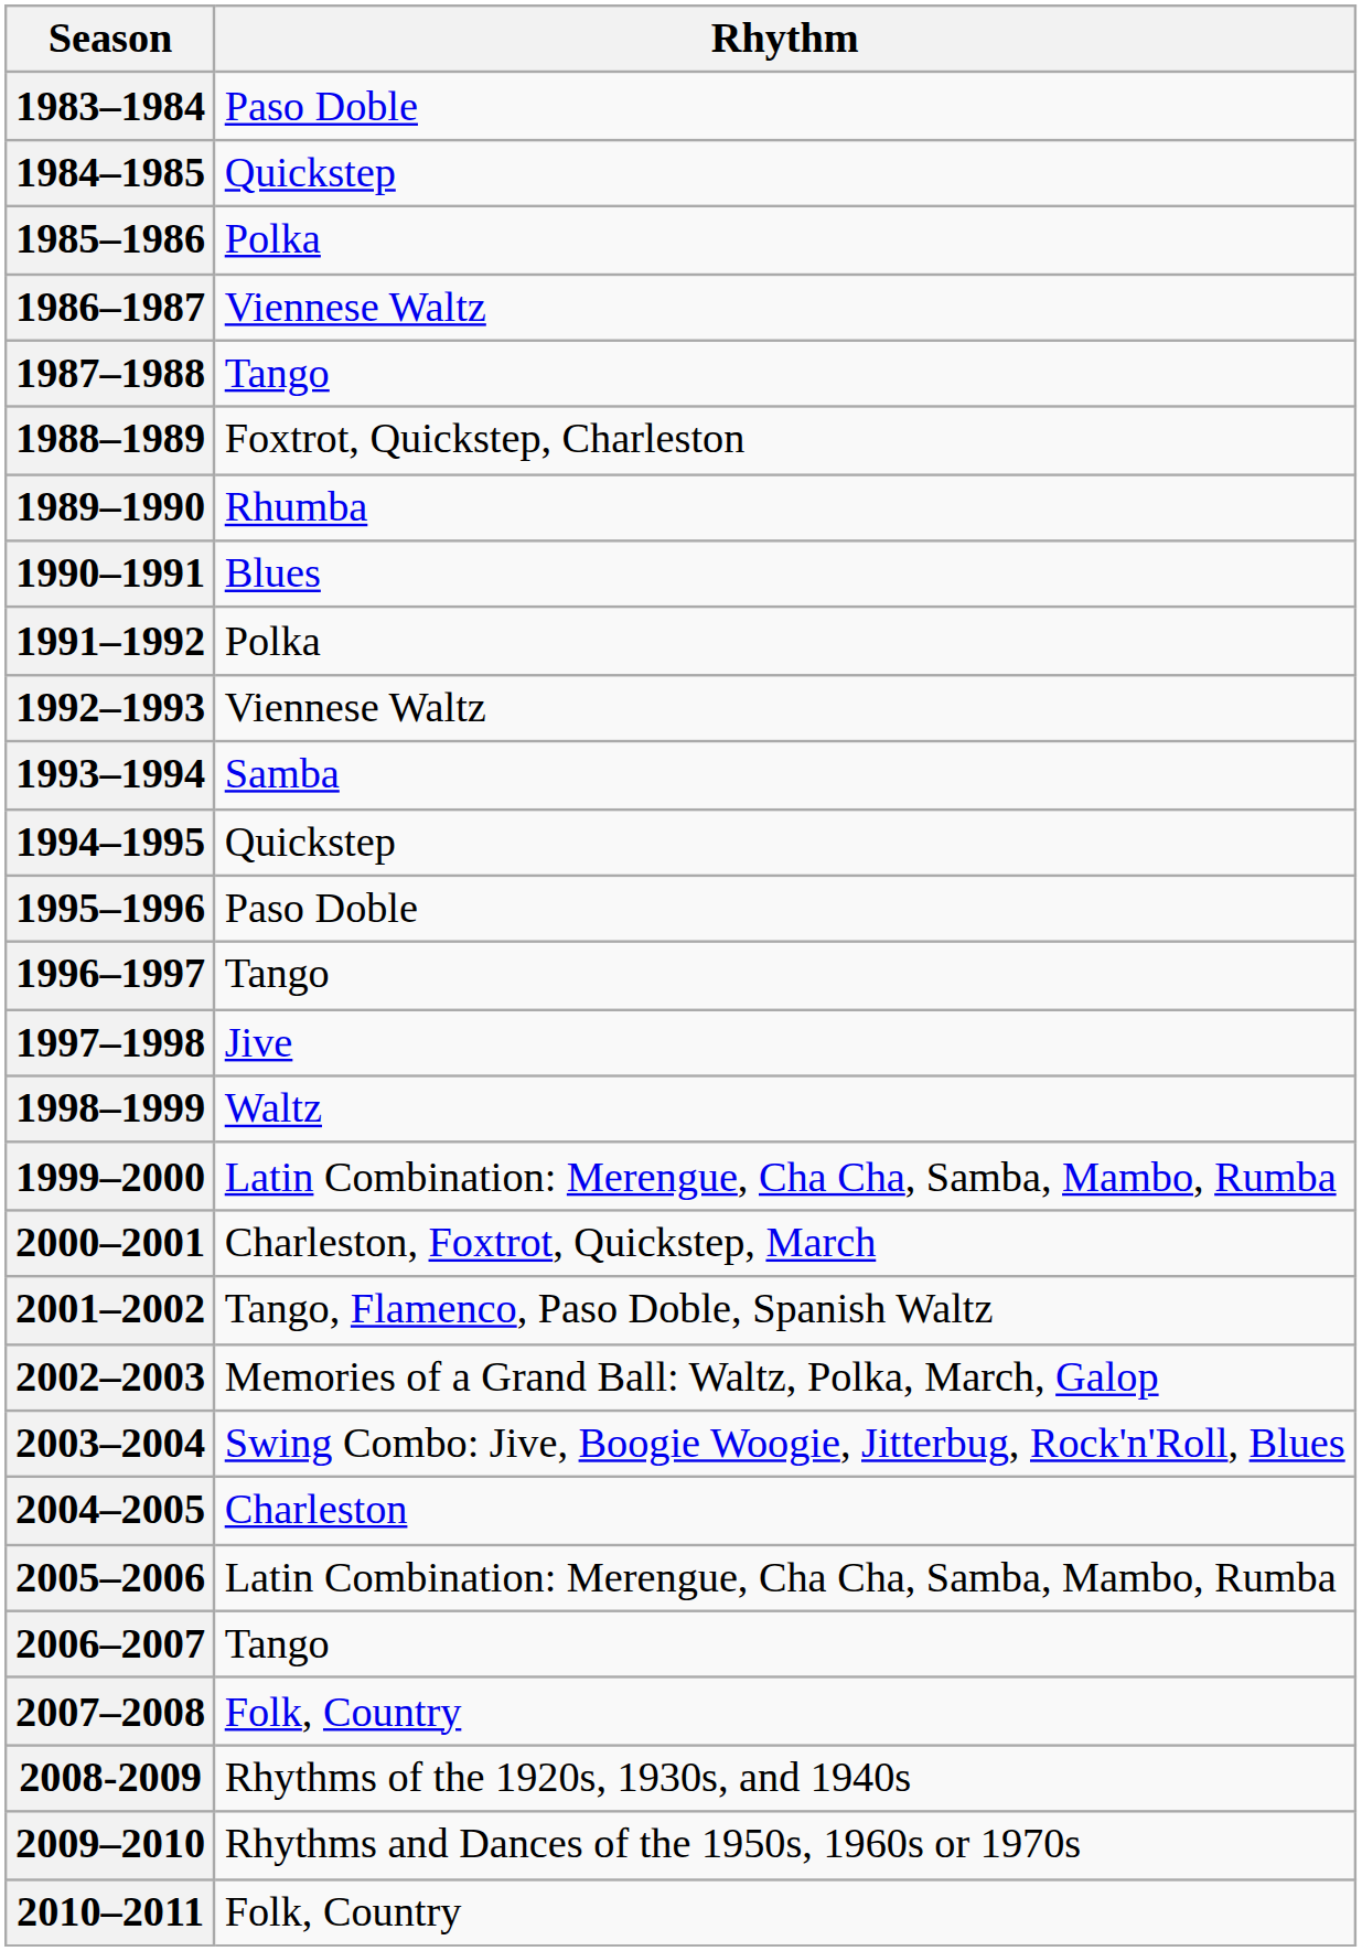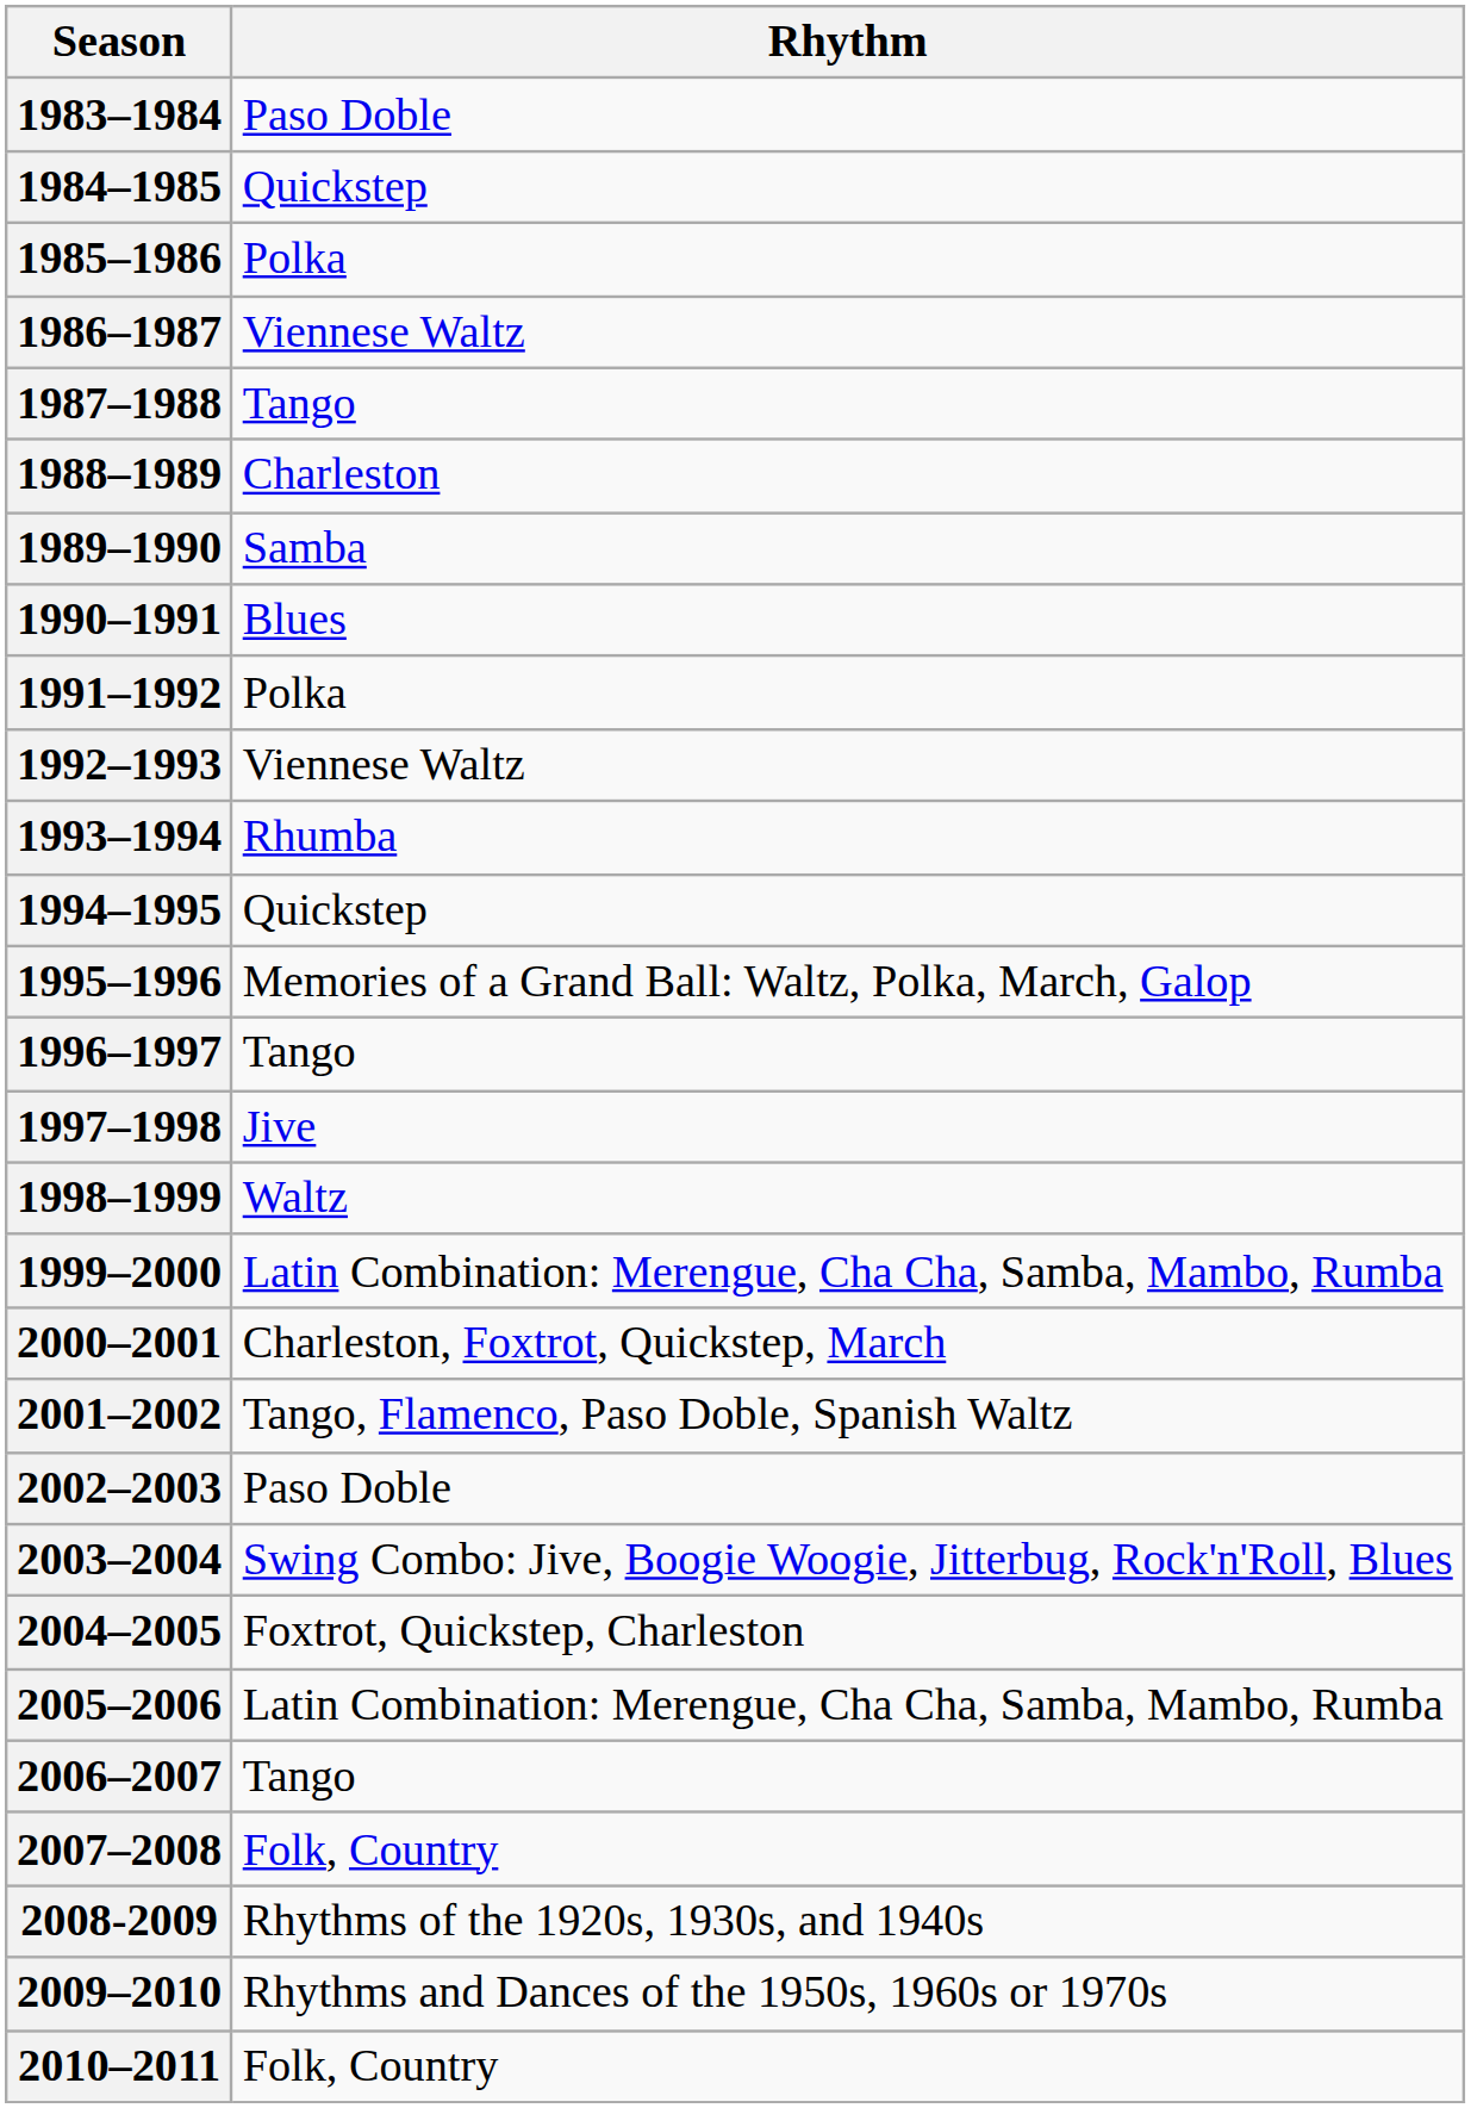 <table class="wikitable">
 <tr>
 <th>Season</th>
 <th>Rhythm</th>
 </tr>
 <tr>
 <th>1983–1984</th>
 <td><a href='#'>Paso Doble</a></td>
 </tr>
 <tr>
 <th>1984–1985</th>
 <td><a href='#'>Quickstep</a></td>
 </tr>
 <tr>
 <th>1985–1986</th>
 <td><a href='#'>Polka</a></td>
 </tr>
 <tr>
 <th>1986–1987</th>
 <td><a href='#'>Viennese Waltz</a></td>
 </tr>
 <tr>
 <th>1987–1988</th>
 <td><a href='#'>Tango</a></td>
 </tr>
 <tr>
 <th>1988–1989</th>
-<td>Foxtrot, Quickstep, Charleston</td>
+<td><a href='#'>Charleston</a></td>
 </tr>
 <tr>
 <th>1989–1990</th>
-<td><a href='#'>Rhumba</a></td>
+<td><a href='#'>Samba</a></td>
 </tr>
 <tr>
 <th>1990–1991</th>
 <td><a href='#'>Blues</a></td>
 </tr>
 <tr>
 <th>1991–1992</th>
 <td>Polka</td>
 </tr>
 <tr>
 <th>1992–1993</th>
 <td>Viennese Waltz</td>
 </tr>
 <tr>
 <th>1993–1994</th>
-<td><a href='#'>Samba</a></td>
+<td><a href='#'>Rhumba</a></td>
 </tr>
 <tr>
 <th>1994–1995</th>
 <td>Quickstep</td>
 </tr>
 <tr>
 <th>1995–1996</th>
-<td>Paso Doble</td>
+<td>Memories of a Grand Ball: Waltz, Polka, March, <a href='#'>Galop</a></td>
 </tr>
 <tr>
 <th>1996–1997</th>
 <td>Tango</td>
 </tr>
 <tr>
 <th>1997–1998</th>
 <td><a href='#'>Jive</a></td>
 </tr>
 <tr>
 <th>1998–1999</th>
 <td><a href='#'>Waltz</a></td>
 </tr>
 <tr>
 <th>1999–2000</th>
 <td><a href='#'>Latin</a> Combination: <a href='#'>Merengue</a>, <a href='#'>Cha Cha</a>, Samba, <a href='#'>Mambo</a>, <a href='#'>Rumba</a></td>
 </tr>
 <tr>
 <th>2000–2001</th>
 <td>Charleston, <a href='#'>Foxtrot</a>, Quickstep, <a href='#'>March</a></td>
 </tr>
 <tr>
 <th>2001–2002</th>
 <td>Tango, <a href='#'>Flamenco</a>, Paso Doble, Spanish Waltz</td>
 </tr>
 <tr>
 <th>2002–2003</th>
-<td>Memories of a Grand Ball: Waltz, Polka, March, <a href='#'>Galop</a></td>
+<td>Paso Doble</td>
 </tr>
 <tr>
 <th>2003–2004</th>
 <td><a href='#'>Swing</a> Combo: Jive, <a href='#'>Boogie Woogie</a>, <a href='#'>Jitterbug</a>, <a href='#'>Rock'n'Roll</a>, <a href='#'>Blues</a></td>
 </tr>
 <tr>
 <th>2004–2005</th>
-<td><a href='#'>Charleston</a></td>
+<td>Foxtrot, Quickstep, Charleston</td>
 </tr>
 <tr>
 <th>2005–2006</th>
 <td>Latin Combination: Merengue, Cha Cha, Samba, Mambo, Rumba</td>
 </tr>
 <tr>
 <th>2006–2007</th>
 <td>Tango</td>
 </tr>
 <tr>
 <th>2007–2008</th>
 <td><a href='#'>Folk</a>, <a href='#'>Country</a></td>
 </tr>
 <tr>
 <th>2008-2009</th>
 <td>Rhythms of the 1920s, 1930s, and 1940s</td>
 </tr>
 <tr>
 <th>2009–2010</th>
 <td>Rhythms and Dances of the 1950s, 1960s or 1970s</td>
 </tr>
 <tr>
 <th>2010–2011</th>
 <td>Folk, Country</td>
 </tr>
 </table>
